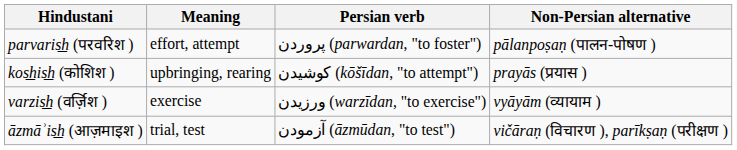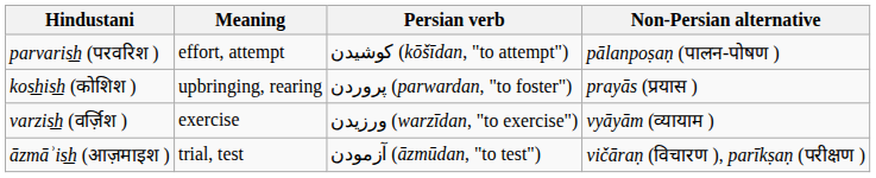 <table class="wikitable">
 <tr>
 <th>Hindustani</th>
 <th>Meaning</th>
 <th>Persian verb</th>
 <th>Non-Persian alternative</th>
 </tr>
 <tr>
 <td><em>parvaris͟h</em> (परवरिश )</td>
 <td>effort, attempt</td>
-<td>پروردن (<em>parwardan</em>, "to foster")</td>
+<td>کوشیدن (<em>kōšīdan</em>, "to attempt")</td>
 <td><em>pālanpoṣaṇ</em> (पालन-पोषण )</td>
 </tr>
 <tr>
 <td><em>kos͟his͟h</em> (कोशिश )</td>
 <td>upbringing, rearing</td>
-<td>کوشیدن (<em>kōšīdan</em>, "to attempt")</td>
+<td>پروردن (<em>parwardan</em>, "to foster")</td>
 <td><em>prayās</em> (प्रयास )</td>
 </tr>
 <tr>
 <td><em>varzis͟h</em> (वर्ज़िश )</td>
 <td>exercise</td>
 <td>ورزیدن (<em>warzīdan</em>, "to exercise")</td>
 <td><em>vyāyām</em> (व्यायाम )</td>
 </tr>
 <tr>
 <td><em>āzmāʾis͟h</em> (आज़माइश )</td>
 <td>trial, test</td>
 <td>آزمودن (<em>āzmūdan</em>, "to test")</td>
 <td><em>vičāraṇ</em> (विचारण ), <em>parīkṣaṇ</em> (परीक्षण )</td>
 </tr>
 </table>
